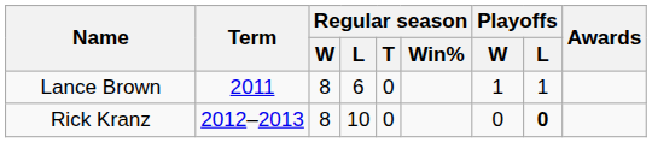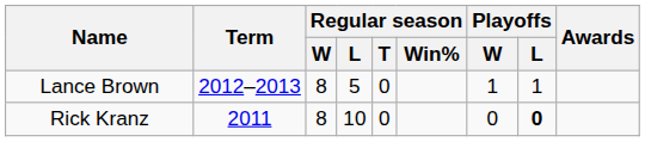 <table class="wikitable">
 <tr>
 <th rowspan="2" style="width:140px;">Name</th>
 <th rowspan="2">Term</th>
 <th colspan="4">Regular season</th>
 <th colspan="2">Playoffs</th>
 <th rowspan="2">Awards</th>
 </tr>
 <tr>
 <th>W</th>
 <th>L</th>
 <th>T</th>
 <th>Win%</th>
 <th>W</th>
 <th>L</th>
 </tr>
 <tr>
 <td style="text-align:center;">Lance Brown</td>
-<td style="text-align:center;"><a href='#'>2011</a></td>
+<td style="text-align:center;"><a href='#'>2012</a>–<a href='#'>2013</a></td>
 <td style="text-align:center;">8</td>
-<td style="text-align:center;">6</td>
+<td style="text-align:center;">5</td>
 <td style="text-align:center;">0</td>
 <td style="text-align:center;"></td>
 <td style="text-align:center;">1</td>
 <td style="text-align:center;">1</td>
 <td style="text-align:center;"></td>
 </tr>
 <tr>
 <td style="text-align:center;">Rick Kranz</td>
-<td style="text-align:center;"><a href='#'>2012</a>–<a href='#'>2013</a></td>
+<td style="text-align:center;"><a href='#'>2011</a></td>
 <td style="text-align:center;">8</td>
 <td style="text-align:center;">10</td>
 <td style="text-align:center;">0</td>
 <td style="text-align:center;"></td>
 <td style="text-align:center;">0</td>
 <td style="text-align:center;"><strong>0</strong></td>
 <td style="text-align:center;"></td>
 </tr>
 </table>
